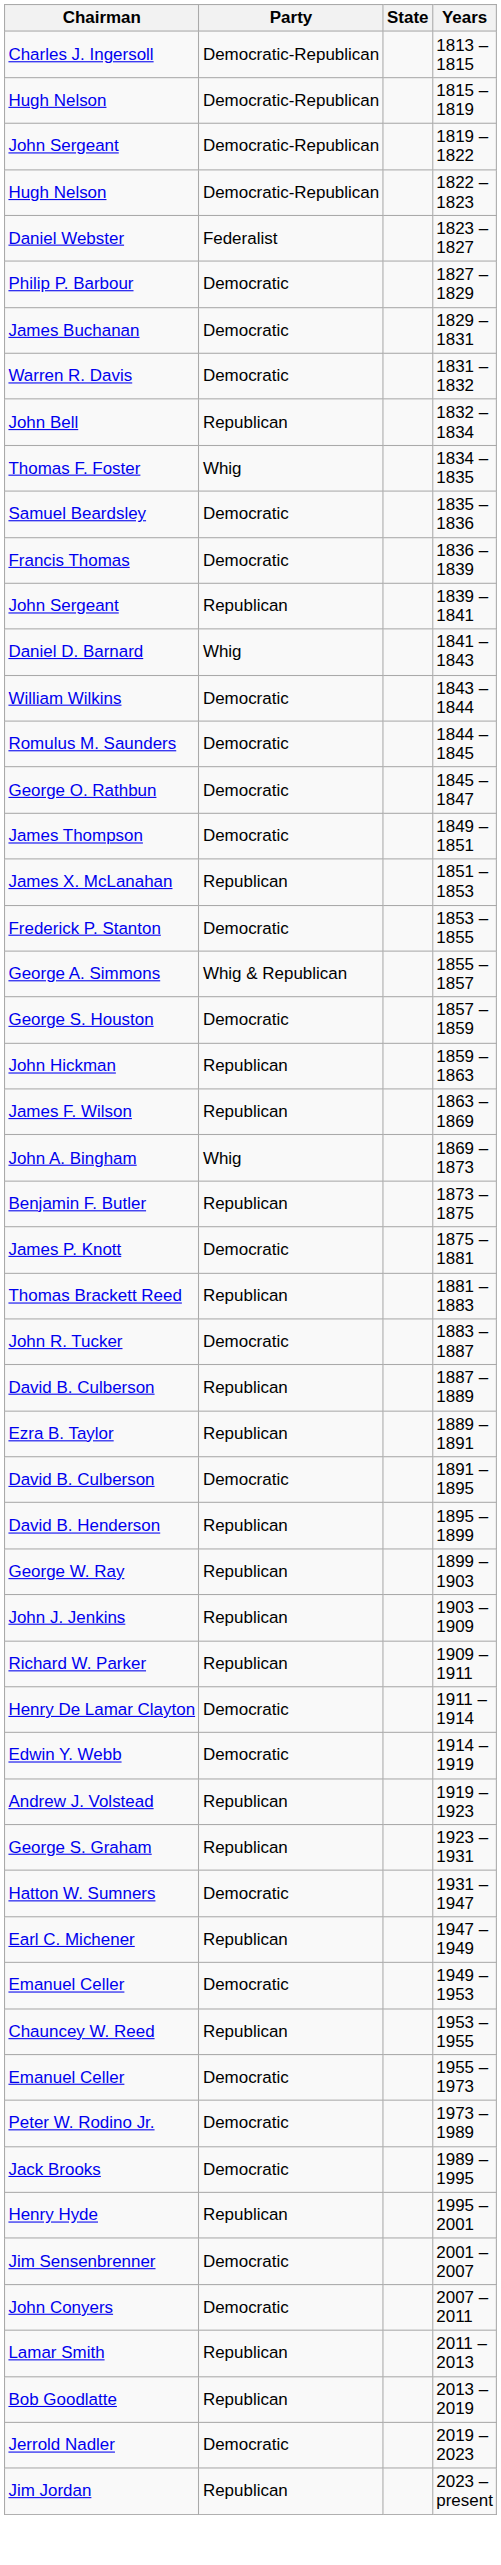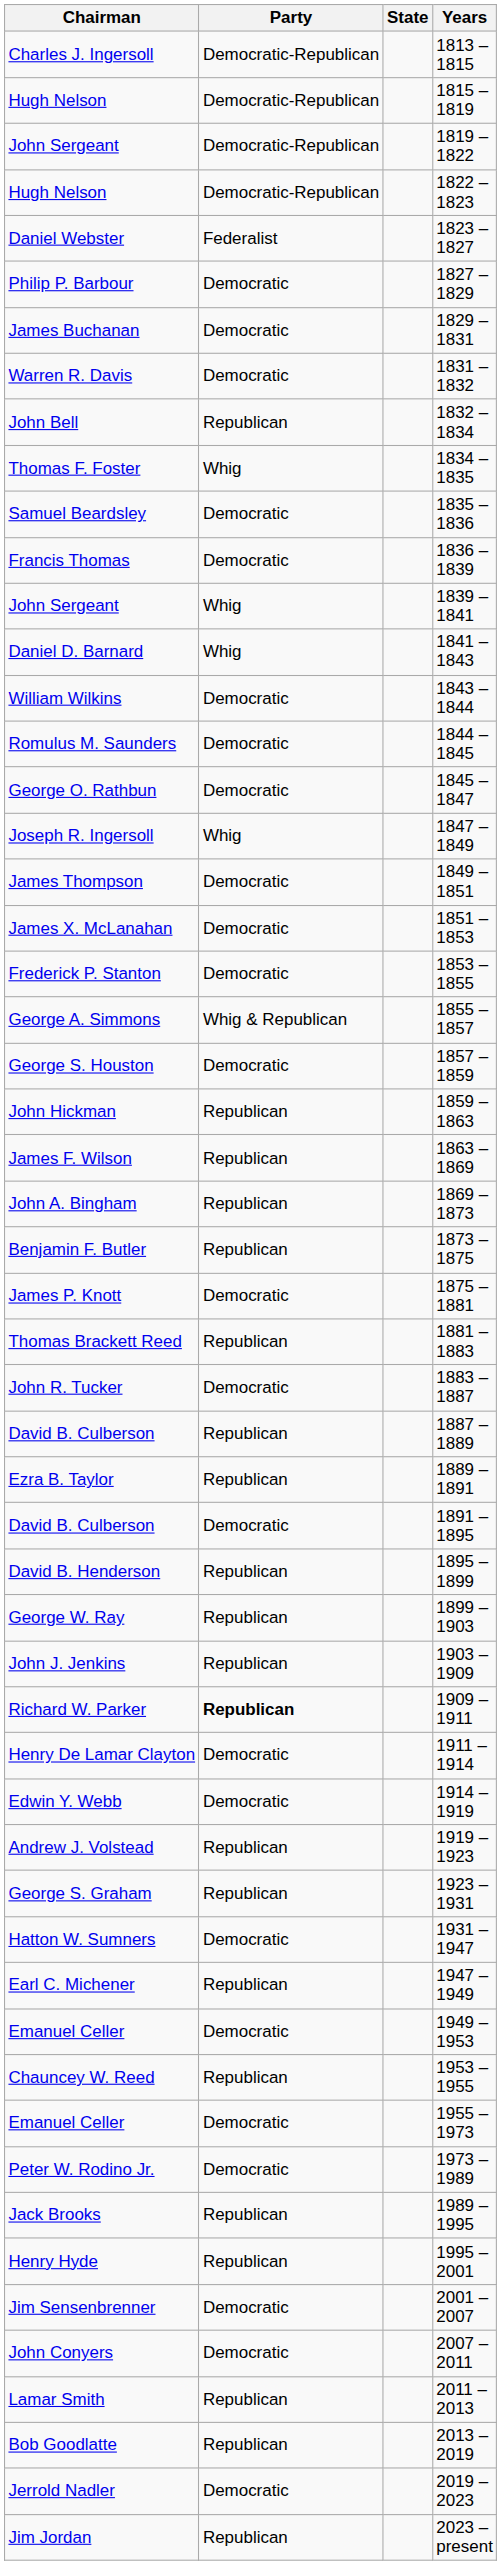 <table class=wikitable>
 <tr>
 <th>Chairman</th>
 <th>Party</th>
 <th>State</th>
 <th>Years</th>
 </tr>
 <tr>
 <td><a href='#'>Charles J. Ingersoll</a></td>
 <td>Democratic-Republican</td>
 <td></td>
 <td>1813 –<br>1815</td>
 </tr>
 <tr>
 <td><a href='#'>Hugh Nelson</a></td>
 <td>Democratic-Republican</td>
 <td></td>
 <td>1815 –<br>1819</td>
 </tr>
 <tr>
 <td><a href='#'>John Sergeant</a></td>
 <td>Democratic-Republican</td>
 <td></td>
 <td>1819 –<br>1822</td>
 </tr>
 <tr>
 <td><a href='#'>Hugh Nelson</a></td>
 <td>Democratic-Republican</td>
 <td></td>
 <td>1822 –<br>1823</td>
 </tr>
 <tr>
 <td><a href='#'>Daniel Webster</a></td>
 <td>Federalist</td>
 <td></td>
 <td>1823 –<br>1827</td>
 </tr>
 <tr>
 <td><a href='#'>Philip P. Barbour</a></td>
 <td>Democratic</td>
 <td></td>
 <td>1827 –<br>1829</td>
 </tr>
 <tr>
 <td><a href='#'>James Buchanan</a></td>
 <td>Democratic</td>
 <td></td>
 <td>1829 –<br>1831</td>
 </tr>
 <tr>
 <td><a href='#'>Warren R. Davis</a></td>
 <td>Democratic</td>
 <td></td>
 <td>1831 –<br>1832</td>
 </tr>
 <tr>
 <td><a href='#'>John Bell</a></td>
 <td>Republican</td>
 <td></td>
 <td>1832 –<br>1834</td>
 </tr>
 <tr>
 <td><a href='#'>Thomas F. Foster</a></td>
 <td>Whig</td>
 <td></td>
 <td>1834 –<br>1835</td>
 </tr>
 <tr>
 <td><a href='#'>Samuel Beardsley</a></td>
 <td>Democratic</td>
 <td></td>
 <td>1835 –<br>1836</td>
 </tr>
 <tr>
 <td><a href='#'>Francis Thomas</a></td>
 <td>Democratic</td>
 <td></td>
 <td>1836 –<br>1839</td>
 </tr>
 <tr>
 <td><a href='#'>John Sergeant</a></td>
-<td>Republican</td>
+<td>Whig</td>
 <td></td>
 <td>1839 –<br>1841</td>
 </tr>
 <tr>
 <td><a href='#'>Daniel D. Barnard</a></td>
 <td>Whig</td>
 <td></td>
 <td>1841 –<br>1843</td>
 </tr>
 <tr>
 <td><a href='#'>William Wilkins</a></td>
 <td>Democratic</td>
 <td></td>
 <td>1843 –<br>1844</td>
 </tr>
 <tr>
 <td><a href='#'>Romulus M. Saunders</a></td>
 <td>Democratic</td>
 <td></td>
 <td>1844 –<br>1845</td>
 </tr>
 <tr>
 <td><a href='#'>George O. Rathbun</a></td>
 <td>Democratic</td>
 <td></td>
 <td>1845 –<br>1847</td>
 </tr>
 <tr>
+<td><a href='#'>Joseph R. Ingersoll</a></td>
+<td>Whig</td>
+<td></td>
+<td>1847 –<br>1849</td>
+</tr>
+<tr>
 <td><a href='#'>James Thompson</a></td>
 <td>Democratic</td>
 <td></td>
 <td>1849 –<br>1851</td>
 </tr>
 <tr>
 <td><a href='#'>James X. McLanahan</a></td>
-<td>Republican</td>
+<td>Democratic</td>
 <td></td>
 <td>1851 –<br>1853</td>
 </tr>
 <tr>
 <td><a href='#'>Frederick P. Stanton</a></td>
 <td>Democratic</td>
 <td></td>
 <td>1853 –<br>1855</td>
 </tr>
 <tr>
 <td><a href='#'>George A. Simmons</a></td>
 <td>Whig & Republican</td>
 <td></td>
 <td>1855 –<br>1857</td>
 </tr>
 <tr>
 <td><a href='#'>George S. Houston</a></td>
 <td>Democratic</td>
 <td></td>
 <td>1857 –<br>1859</td>
 </tr>
 <tr>
 <td><a href='#'>John Hickman</a></td>
 <td>Republican</td>
 <td></td>
 <td>1859 –<br>1863</td>
 </tr>
 <tr>
 <td><a href='#'>James F. Wilson</a></td>
 <td>Republican</td>
 <td></td>
 <td>1863 –<br>1869</td>
 </tr>
 <tr>
 <td><a href='#'>John A. Bingham</a></td>
-<td>Whig</td>
+<td>Republican</td>
 <td></td>
 <td>1869 –<br>1873</td>
 </tr>
 <tr>
 <td><a href='#'>Benjamin F. Butler</a></td>
 <td>Republican</td>
 <td></td>
 <td>1873 –<br>1875</td>
 </tr>
 <tr>
 <td><a href='#'>James P. Knott</a></td>
 <td>Democratic</td>
 <td></td>
 <td>1875 –<br>1881</td>
 </tr>
 <tr>
 <td><a href='#'>Thomas Brackett Reed</a></td>
 <td>Republican</td>
 <td></td>
 <td>1881 –<br>1883</td>
 </tr>
 <tr>
 <td><a href='#'>John R. Tucker</a></td>
 <td>Democratic</td>
 <td></td>
 <td>1883 –<br>1887</td>
 </tr>
 <tr>
 <td><a href='#'>David B. Culberson</a></td>
 <td>Republican</td>
 <td></td>
 <td>1887 –<br>1889</td>
 </tr>
 <tr>
 <td><a href='#'>Ezra B. Taylor</a></td>
 <td>Republican</td>
 <td></td>
 <td>1889 –<br>1891</td>
 </tr>
 <tr>
 <td><a href='#'>David B. Culberson</a></td>
 <td>Democratic</td>
 <td></td>
 <td>1891 –<br>1895</td>
 </tr>
 <tr>
 <td><a href='#'>David B. Henderson</a></td>
 <td>Republican</td>
 <td></td>
 <td>1895 –<br>1899</td>
 </tr>
 <tr>
 <td><a href='#'>George W. Ray</a></td>
 <td>Republican</td>
 <td></td>
 <td>1899 –<br>1903</td>
 </tr>
 <tr>
 <td><a href='#'>John J. Jenkins</a></td>
 <td>Republican</td>
 <td></td>
 <td>1903 –<br>1909</td>
 </tr>
 <tr>
 <td><a href='#'>Richard W. Parker</a></td>
-<td>Republican</td>
+<td><strong>Republican</strong></td>
 <td></td>
 <td>1909 –<br>1911</td>
 </tr>
 <tr>
 <td><a href='#'>Henry De Lamar Clayton</a></td>
 <td>Democratic</td>
 <td></td>
 <td>1911 –<br>1914</td>
 </tr>
 <tr>
 <td><a href='#'>Edwin Y. Webb</a></td>
 <td>Democratic</td>
 <td></td>
 <td>1914 –<br>1919</td>
 </tr>
 <tr>
 <td><a href='#'>Andrew J. Volstead</a></td>
 <td>Republican</td>
 <td></td>
 <td>1919 –<br>1923</td>
 </tr>
 <tr>
 <td><a href='#'>George S. Graham</a></td>
 <td>Republican</td>
 <td></td>
 <td>1923 –<br>1931</td>
 </tr>
 <tr>
 <td><a href='#'>Hatton W. Sumners</a></td>
 <td>Democratic</td>
 <td></td>
 <td>1931 –<br>1947</td>
 </tr>
 <tr>
 <td><a href='#'>Earl C. Michener</a></td>
 <td>Republican</td>
 <td></td>
 <td>1947 –<br>1949</td>
 </tr>
 <tr>
 <td><a href='#'>Emanuel Celler</a></td>
 <td>Democratic</td>
 <td></td>
 <td>1949 –<br>1953</td>
 </tr>
 <tr>
 <td><a href='#'>Chauncey W. Reed</a></td>
 <td>Republican</td>
 <td></td>
 <td>1953 –<br>1955</td>
 </tr>
 <tr>
 <td><a href='#'>Emanuel Celler</a></td>
 <td>Democratic</td>
 <td></td>
 <td>1955 –<br>1973</td>
 </tr>
 <tr>
 <td><a href='#'>Peter W. Rodino Jr.</a></td>
 <td>Democratic</td>
 <td></td>
 <td>1973 –<br>1989</td>
 </tr>
 <tr>
 <td><a href='#'>Jack Brooks</a></td>
-<td>Democratic</td>
+<td>Republican</td>
 <td></td>
 <td>1989 –<br>1995</td>
 </tr>
 <tr>
 <td><a href='#'>Henry Hyde</a></td>
 <td>Republican</td>
 <td></td>
 <td>1995 –<br>2001</td>
 </tr>
 <tr>
 <td><a href='#'>Jim Sensenbrenner</a></td>
 <td>Democratic</td>
 <td></td>
 <td>2001 –<br>2007</td>
 </tr>
 <tr>
 <td><a href='#'>John Conyers</a></td>
 <td>Democratic</td>
 <td></td>
 <td>2007 –<br>2011</td>
 </tr>
 <tr>
 <td><a href='#'>Lamar Smith</a></td>
 <td>Republican</td>
 <td></td>
 <td>2011 –<br>2013</td>
 </tr>
 <tr>
 <td><a href='#'>Bob Goodlatte</a></td>
 <td>Republican</td>
 <td></td>
 <td>2013 –<br>2019</td>
 </tr>
 <tr>
 <td><a href='#'>Jerrold Nadler</a></td>
 <td>Democratic</td>
 <td></td>
 <td>2019 –<br>2023</td>
 </tr>
 <tr>
 <td><a href='#'>Jim Jordan</a></td>
 <td>Republican</td>
 <td></td>
 <td>2023 –<br>present</td>
 </tr>
 </table>
